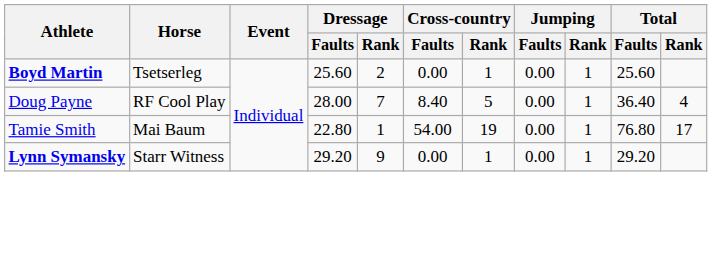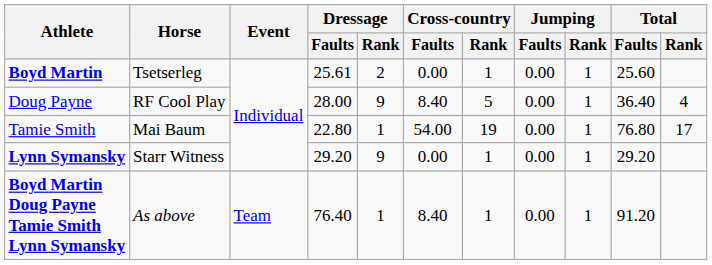 <table class=wikitable style=font-size:90%;text-align:center>
 <tr>
 <th rowspan=2>Athlete</th>
 <th rowspan=2>Horse</th>
 <th rowspan=2>Event</th>
 <th colspan=2>Dressage</th>
 <th colspan=2>Cross-country</th>
 <th colspan=2>Jumping</th>
 <th colspan=2>Total</th>
 </tr>
 <tr style=font-size:95%>
 <th>Faults</th>
 <th>Rank</th>
 <th>Faults</th>
 <th>Rank</th>
 <th>Faults</th>
 <th>Rank</th>
 <th>Faults</th>
 <th>Rank</th>
 </tr>
 <tr>
 <td align=left><strong><a href='#'>Boyd Martin</a></strong></td>
 <td align=left>Tsetserleg</td>
 <td align=left rowspan=4><a href='#'>Individual</a></td>
-<td>25.60</td>
+<td>25.61</td>
 <td>2</td>
 <td>0.00</td>
 <td>1</td>
 <td>0.00</td>
 <td>1</td>
 <td>25.60</td>
 <td></td>
 </tr>
 <tr>
 <td align=left><a href='#'>Doug Payne</a></td>
 <td align=left>RF Cool Play</td>
 <td>28.00</td>
-<td>7</td>
+<td>9</td>
 <td>8.40</td>
 <td>5</td>
 <td>0.00</td>
 <td>1</td>
 <td>36.40</td>
 <td>4</td>
 </tr>
 <tr>
 <td align=left><a href='#'>Tamie Smith</a></td>
 <td align=left>Mai Baum</td>
 <td>22.80</td>
 <td>1</td>
 <td>54.00</td>
 <td>19</td>
 <td>0.00</td>
 <td>1</td>
 <td>76.80</td>
 <td>17</td>
 </tr>
 <tr>
 <td align=left><strong><a href='#'>Lynn Symansky</a></strong></td>
 <td align=left>Starr Witness</td>
 <td>29.20</td>
 <td>9</td>
 <td>0.00</td>
 <td>1</td>
 <td>0.00</td>
 <td>1</td>
 <td>29.20</td>
 <td></td>
 </tr>
+<tr>
+<td align=left><strong><a href='#'>Boyd Martin</a><br><a href='#'>Doug Payne</a><br><a href='#'>Tamie Smith</a><br><a href='#'>Lynn Symansky</a></strong></td>
+<td align=left><em>As above</em></td>
+<td align=left><a href='#'>Team</a></td>
+<td>76.40</td>
+<td>1</td>
+<td>8.40</td>
+<td>1</td>
+<td>0.00</td>
+<td>1</td>
+<td>91.20</td>
+<td></td>
+</tr>
 </table>
